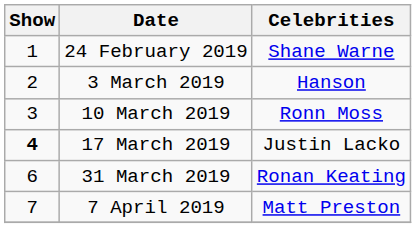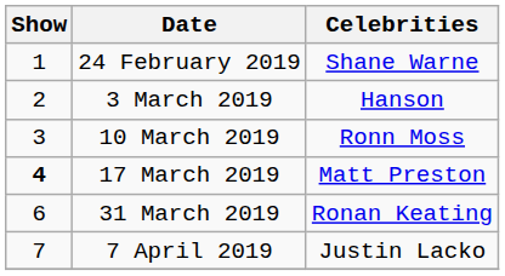 <table class="wikitable" style="text-align:center">
 <tr>
 <th>Show</th>
 <th>Date</th>
 <th>Celebrities</th>
 </tr>
 <tr>
 <td>1</td>
 <td>24 February 2019</td>
 <td><a href='#'>Shane Warne</a></td>
 </tr>
 <tr>
 <td>2</td>
 <td>3 March 2019</td>
 <td><a href='#'>Hanson</a></td>
 </tr>
 <tr>
 <td>3</td>
 <td>10 March 2019</td>
 <td><a href='#'>Ronn Moss</a></td>
 </tr>
 <tr>
 <td><strong>4</strong></td>
 <td>17 March 2019</td>
-<td>Justin Lacko</td>
+<td><a href='#'>Matt Preston</a></td>
 </tr>
 <tr>
 <td>6</td>
 <td>31 March 2019</td>
 <td><a href='#'>Ronan Keating</a></td>
 </tr>
 <tr>
 <td>7</td>
 <td>7 April 2019</td>
-<td><a href='#'>Matt Preston</a></td>
+<td>Justin Lacko</td>
 </tr>
 <tr>
 </tr>
 </table>
